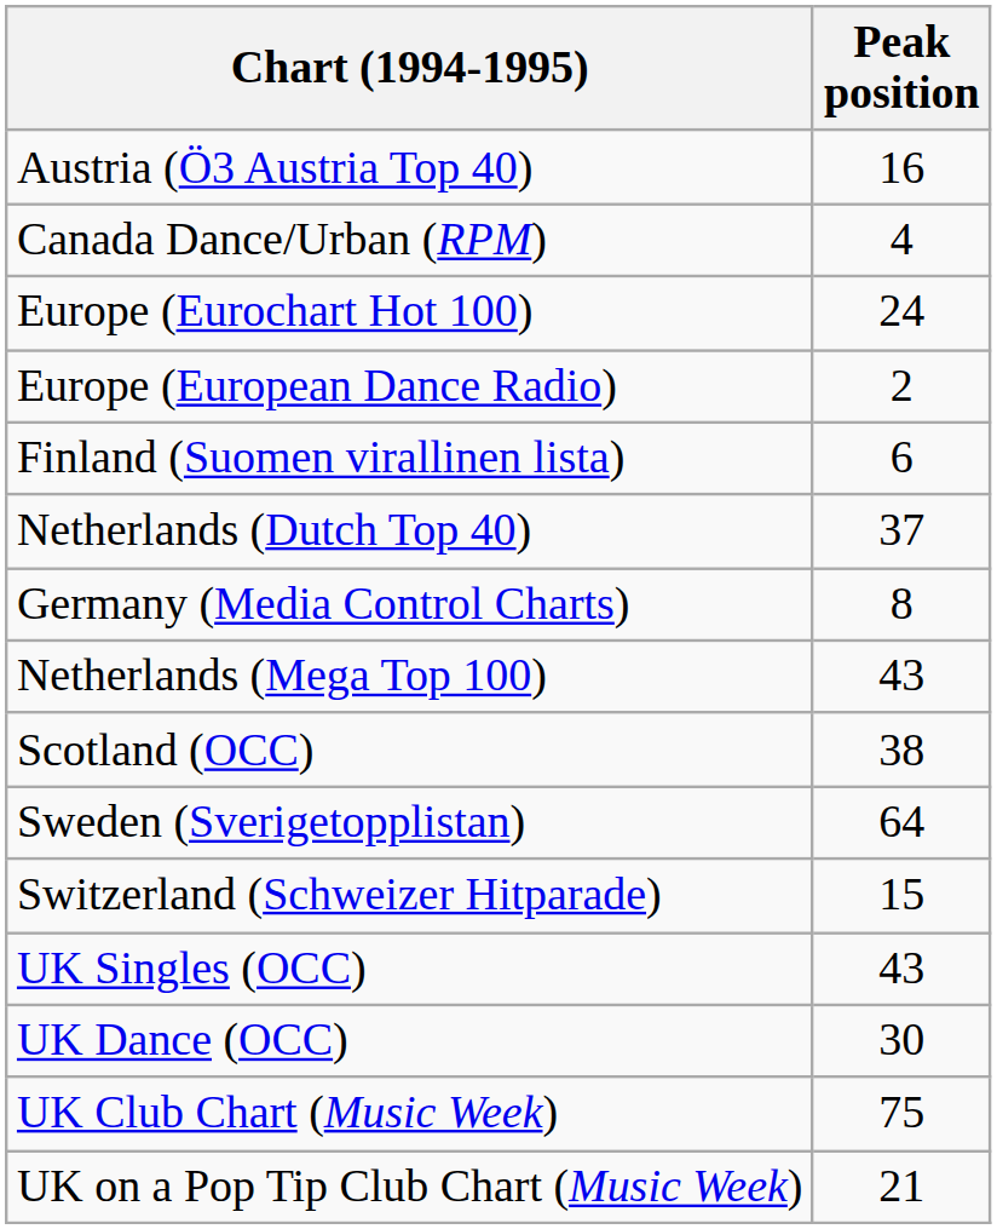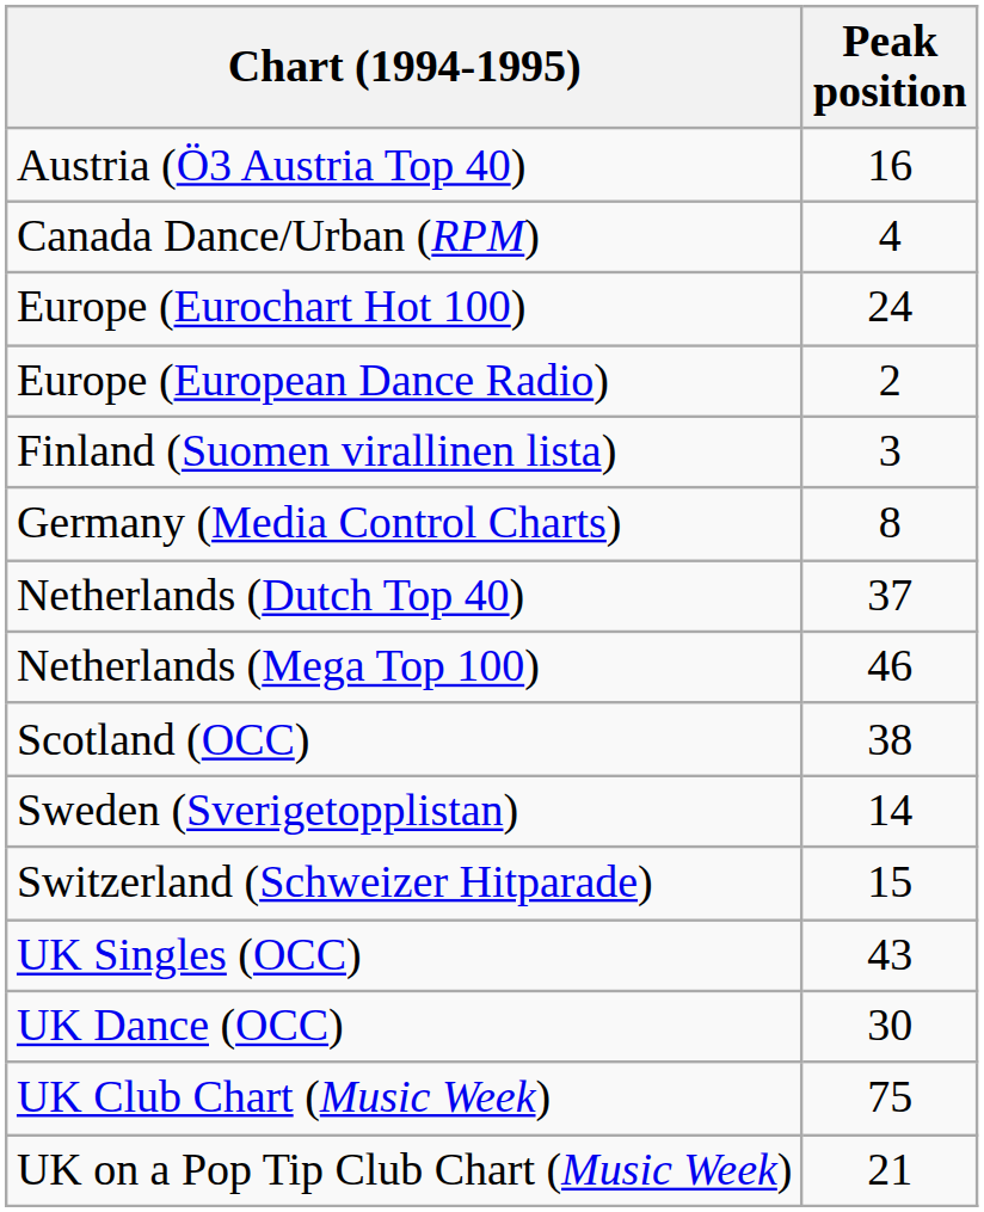 <table class="wikitable sortable">
 <tr>
 <th>Chart (1994-1995)</th>
 <th>Peak<br>position</th>
 </tr>
 <tr>
 <td>Austria (<a href='#'>Ö3 Austria Top 40</a>)</td>
 <td align="center">16</td>
 </tr>
 <tr>
 <td>Canada Dance/Urban (<em><a href='#'>RPM</a></em>)</td>
 <td align="center">4</td>
 </tr>
 <tr>
 <td>Europe (<a href='#'>Eurochart Hot 100</a>)</td>
 <td align="center">24</td>
 </tr>
 <tr>
 <td>Europe (<a href='#'>European Dance Radio</a>)</td>
 <td align="center">2</td>
 </tr>
 <tr>
 <td>Finland (<a href='#'>Suomen virallinen lista</a>)</td>
-<td align="center">6</td>
+<td align="center">3</td>
+</tr>
+<tr>
+<td>Germany (<a href='#'>Media Control Charts</a>)</td>
+<td align="center">8</td>
 </tr>
 <tr>
 <td>Netherlands (<a href='#'>Dutch Top 40</a>)</td>
 <td align="center">37</td>
 </tr>
 <tr>
-<td>Germany (<a href='#'>Media Control Charts</a>)</td>
-<td align="center">8</td>
-</tr>
-<tr>
 <td>Netherlands (<a href='#'>Mega Top 100</a>)</td>
-<td align="center">43</td>
+<td align="center">46</td>
 </tr>
 <tr>
 <td>Scotland (<a href='#'>OCC</a>)</td>
 <td align="center">38</td>
 </tr>
 <tr>
 <td>Sweden (<a href='#'>Sverigetopplistan</a>)</td>
-<td align="center">64</td>
+<td align="center">14</td>
 </tr>
 <tr>
 <td>Switzerland (<a href='#'>Schweizer Hitparade</a>)</td>
 <td align="center">15</td>
 </tr>
 <tr>
 <td><a href='#'>UK Singles</a> (<a href='#'>OCC</a>)</td>
 <td align="center">43</td>
 </tr>
 <tr>
 <td><a href='#'>UK Dance</a> (<a href='#'>OCC</a>)</td>
 <td align="center">30</td>
 </tr>
 <tr>
 <td><a href='#'>UK Club Chart</a> (<em><a href='#'>Music Week</a></em>)</td>
 <td align="center">75</td>
 </tr>
 <tr>
 <td>UK on a Pop Tip Club Chart (<em><a href='#'>Music Week</a></em>)</td>
 <td align="center">21</td>
 </tr>
 <tr>
 </tr>
 </table>
